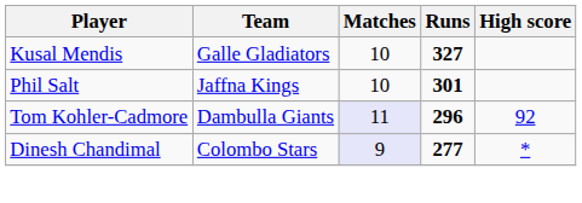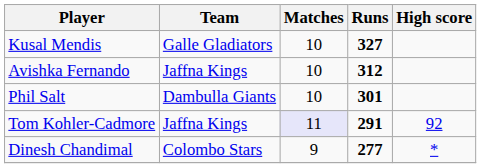 <table class="wikitable"  style="text-align: center;">
 <tr>
 <th>Player</th>
 <th>Team</th>
 <th>Matches</th>
 <th>Runs</th>
 <th>High score</th>
 </tr>
 <tr>
 <td style="text-align:left"><a href='#'>Kusal Mendis</a></td>
 <td style="text-align:left"><a href='#'>Galle Gladiators</a></td>
 <td>10</td>
 <td><strong>327</strong></td>
 <td><a href='#'></a></td>
 </tr>
 <tr>
+<td style="text-align:left"><a href='#'>Avishka Fernando</a></td>
+<td style="text-align:left"><a href='#'>Jaffna Kings</a></td>
+<td>10</td>
+<td><strong>312</strong></td>
+<td><a href='#'></a></td>
+</tr>
+<tr>
 <td style="text-align:left"><a href='#'>Phil Salt</a></td>
-<td style="text-align:left"><a href='#'>Jaffna Kings</a></td>
+<td style="text-align:left"><a href='#'>Dambulla Giants</a></td>
 <td>10</td>
 <td><strong>301</strong></td>
 <td><a href='#'></a></td>
 </tr>
 <tr>
 <td style="text-align:left"><a href='#'>Tom Kohler-Cadmore</a></td>
-<td style="text-align:left"><a href='#'>Dambulla Giants</a></td>
+<td style="text-align:left"><a href='#'>Jaffna Kings</a></td>
 <td style="background: lavender;">11</td>
-<td><strong>296</strong></td>
+<td><strong>291</strong></td>
 <td><a href='#'>92</a></td>
 </tr>
 <tr>
 <td style="text-align:left"><a href='#'>Dinesh Chandimal</a></td>
 <td style="text-align:left"><a href='#'>Colombo Stars</a></td>
-<td style="background: lavender;">9</td>
+<td>9</td>
 <td><strong>277</strong></td>
 <td><a href='#'>*</a></td>
 </tr>
 <tr>
 </tr>
 </table>
